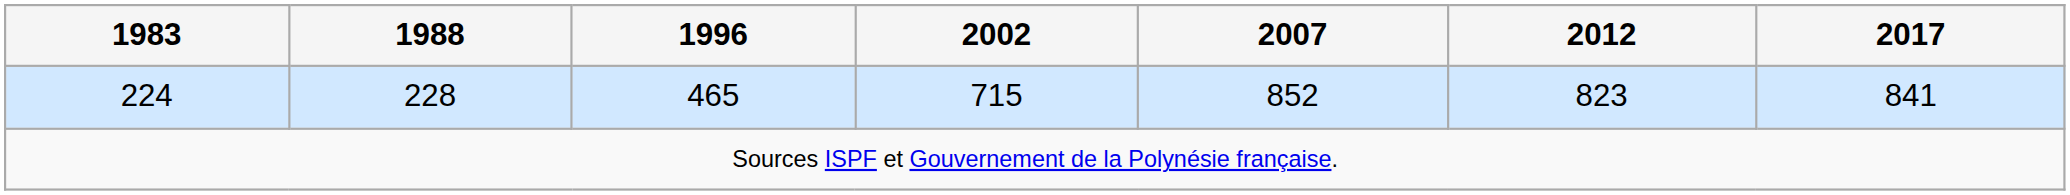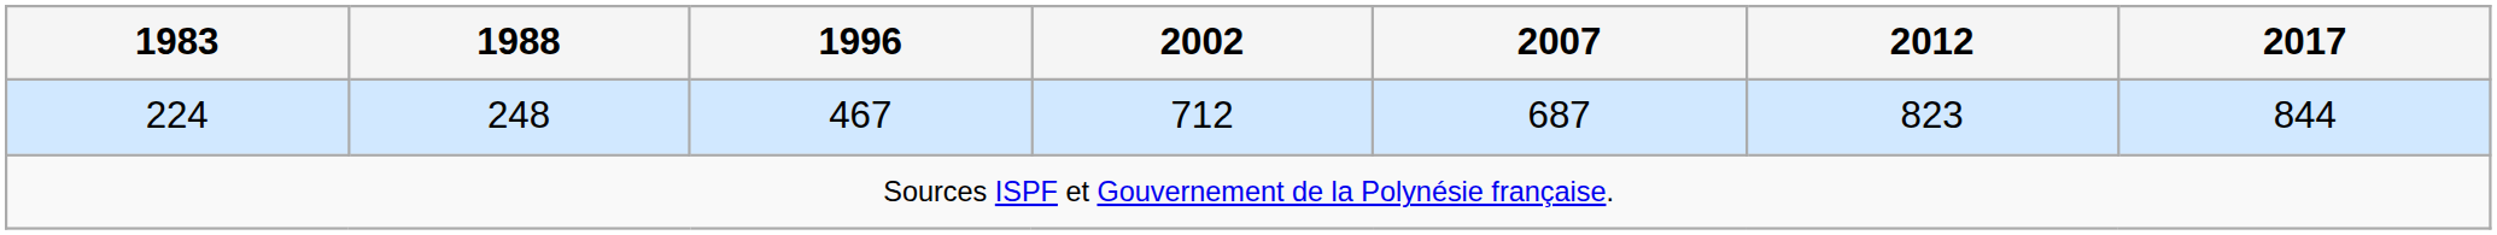 <table class="wikitable" style="font-size:90%;width:60%;border:0px;text-align:center;line-height:150%;">
 <tr>
 <th style="background: #F5F5F5; width:11% ; color:#000000;">1983</th>
 <th style="background: #F5F5F5; width:11% ; color:#000000;">1988</th>
 <th style="background: #F5F5F5; width:11% ; color:#000000;">1996</th>
 <th style="background: #F5F5F5; width:11% ; color:#000000;">2002</th>
 <th style="background: #F5F5F5; width:12% ; color:#000000;">2007</th>
 <th style="background: #F5F5F5; width:12% ; color:#000000;">2012</th>
 <th style="background: #F5F5F5; width:12% ; color:#000000;">2017</th>
 </tr>
 <tr>
 <td style="background: #D1E8FF; color:#000000;">224</td>
-<td style="background: #D1E8FF; color:#000000;">228</td>
-<td style="background: #D1E8FF; color:#000000;">465</td>
-<td style="background: #D1E8FF; color:#000000;">715</td>
-<td style="background: #D1E8FF; color:#000000;">852</td>
+<td style="background: #D1E8FF; color:#000000;">248</td>
+<td style="background: #D1E8FF; color:#000000;">467</td>
+<td style="background: #D1E8FF; color:#000000;">712</td>
+<td style="background: #D1E8FF; color:#000000;">687</td>
 <td style="background: #D1E8FF; color:#000000;">823</td>
-<td style="background: #D1E8FF; color:#000000;">841</td>
+<td style="background: #D1E8FF; color:#000000;">844</td>
 </tr>
 <tr>
 <td colspan="9" style="text-align:center;font-size:90%;"><small>Sources <a href='#'>ISPF</a> et <a href='#'>Gouvernement de la Polynésie française</a>.</small></td>
 </tr>
 </table>
